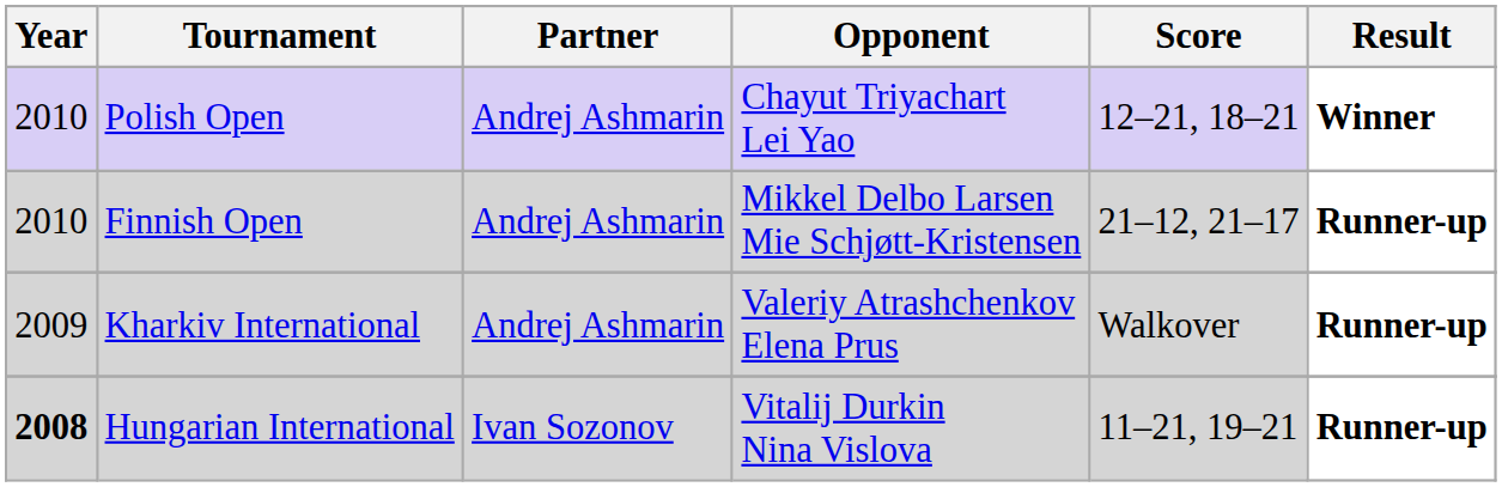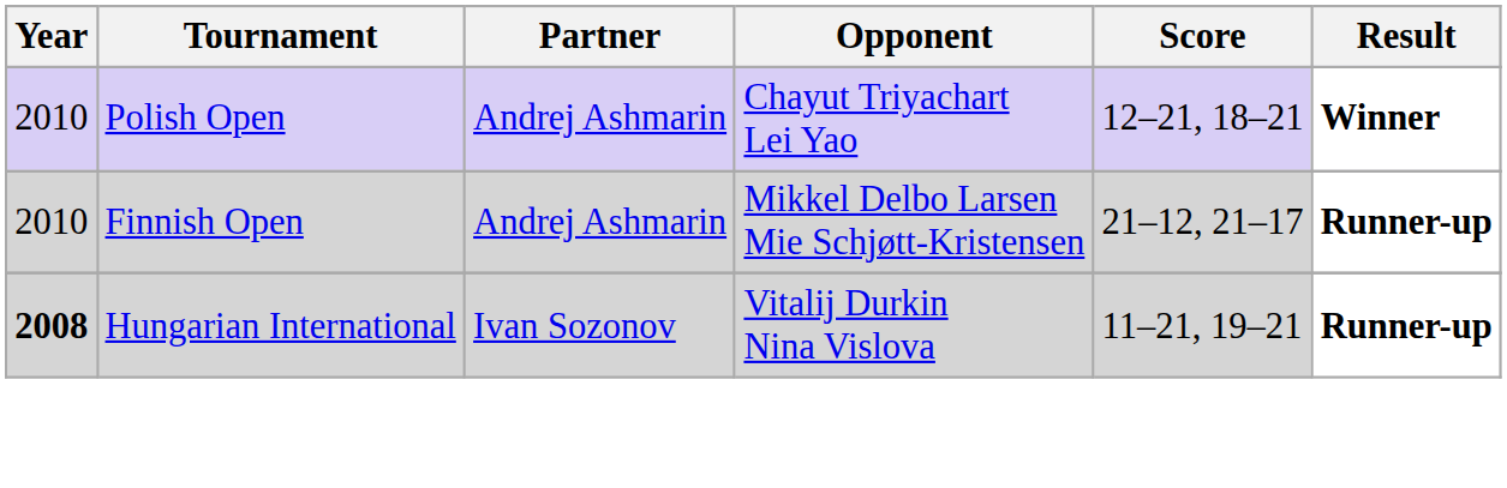 <table class="sortable wikitable" style="font-size: 90%;">
 <tr>
 <th>Year</th>
 <th>Tournament</th>
 <th>Partner</th>
 <th>Opponent</th>
 <th>Score</th>
 <th>Result</th>
 </tr>
 <tr>
 </tr>
 <tr style="background:#D8CEF6">
 <td align="center">2010</td>
 <td align="left"><a href='#'>Polish Open</a></td>
 <td align="left"> <a href='#'>Andrej Ashmarin</a></td>
 <td align="left"> <a href='#'>Chayut Triyachart</a> <br>  <a href='#'>Lei Yao</a></td>
 <td align="left">12–21, 18–21</td>
 <td style="text-align:left; background:white"> <strong>Winner</strong></td>
 </tr>
 <tr>
 </tr>
 <tr style="background:#D5D5D5">
 <td align="center">2010</td>
 <td align="left"><a href='#'>Finnish Open</a></td>
 <td align="left"> <a href='#'>Andrej Ashmarin</a></td>
 <td align="left"> <a href='#'>Mikkel Delbo Larsen</a><br> <a href='#'>Mie Schjøtt-Kristensen</a></td>
 <td align="left">21–12, 21–17</td>
 <td style="text-align:left; background:white"> <strong>Runner-up</strong></td>
 </tr>
 <tr>
 </tr>
-<tr style="background:#D5D5D5">
-<td align="center">2009</td>
-<td align="left"><a href='#'>Kharkiv International</a></td>
-<td align="left"> <a href='#'>Andrej Ashmarin</a></td>
-<td align="left"> <a href='#'>Valeriy Atrashchenkov</a> <br>  <a href='#'>Elena Prus</a></td>
-<td align="left">Walkover</td>
-<td style="text-align:left; background:white"> <strong>Runner-up</strong></td>
-</tr>
 <tr>
 </tr>
 <tr style="background:#D5D5D5">
 <td align="center"><strong>2008</strong></td>
 <td align="left"><a href='#'>Hungarian International</a></td>
 <td align="left"> <a href='#'>Ivan Sozonov</a></td>
 <td align="left"> <a href='#'>Vitalij Durkin</a> <br>  <a href='#'>Nina Vislova</a></td>
 <td align="left">11–21, 19–21</td>
 <td style="text-align:left; background:white"> <strong>Runner-up</strong></td>
 </tr>
 </table>
